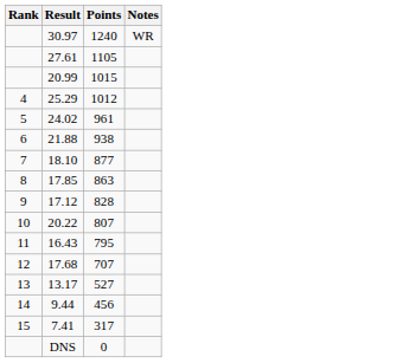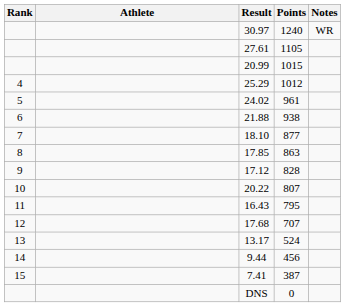 <table class="wikitable" style="text-align:center">
 <tr>
 <th>Rank</th>
+<th Style="width:18em">Athlete</th>
 <th>Result</th>
 <th>Points</th>
 <th>Notes</th>
 </tr>
 <tr>
 <td></td>
+<td style="text-align:left"></td>
 <td>30.97</td>
 <td>1240</td>
 <td>WR</td>
 </tr>
 <tr>
 <td></td>
+<td style="text-align:left"></td>
 <td>27.61</td>
 <td>1105</td>
 <td></td>
 </tr>
 <tr>
 <td></td>
+<td style="text-align:left"></td>
 <td>20.99</td>
 <td>1015</td>
 <td></td>
 </tr>
 <tr>
 <td>4</td>
+<td style="text-align:left"></td>
 <td>25.29</td>
 <td>1012</td>
 <td></td>
 </tr>
 <tr>
 <td>5</td>
+<td style="text-align:left"></td>
 <td>24.02</td>
 <td>961</td>
 <td></td>
 </tr>
 <tr>
 <td>6</td>
+<td style="text-align:left"></td>
 <td>21.88</td>
 <td>938</td>
 <td></td>
 </tr>
 <tr>
 <td>7</td>
+<td style="text-align:left"></td>
 <td>18.10</td>
 <td>877</td>
 <td></td>
 </tr>
 <tr>
 <td>8</td>
+<td style="text-align:left"></td>
 <td>17.85</td>
 <td>863</td>
 <td></td>
 </tr>
 <tr>
 <td>9</td>
+<td style="text-align:left"></td>
 <td>17.12</td>
 <td>828</td>
 <td></td>
 </tr>
 <tr>
 <td>10</td>
+<td style="text-align:left"></td>
 <td>20.22</td>
 <td>807</td>
 <td></td>
 </tr>
 <tr>
 <td>11</td>
+<td style="text-align:left"></td>
 <td>16.43</td>
 <td>795</td>
 <td></td>
 </tr>
 <tr>
 <td>12</td>
+<td style="text-align:left"></td>
 <td>17.68</td>
 <td>707</td>
 <td></td>
 </tr>
 <tr>
 <td>13</td>
+<td style="text-align:left"></td>
 <td>13.17</td>
-<td>527</td>
+<td>524</td>
 <td></td>
 </tr>
 <tr>
 <td>14</td>
+<td style="text-align:left"></td>
 <td>9.44</td>
 <td>456</td>
 <td></td>
 </tr>
 <tr>
 <td>15</td>
+<td style="text-align:left"></td>
 <td>7.41</td>
-<td>317</td>
+<td>387</td>
 <td></td>
 </tr>
 <tr>
 <td></td>
+<td style="text-align:left"></td>
 <td>DNS</td>
 <td>0</td>
 <td></td>
 </tr>
 </table>
